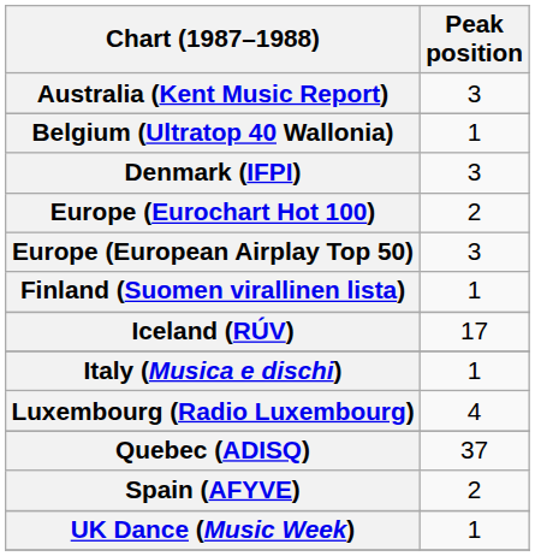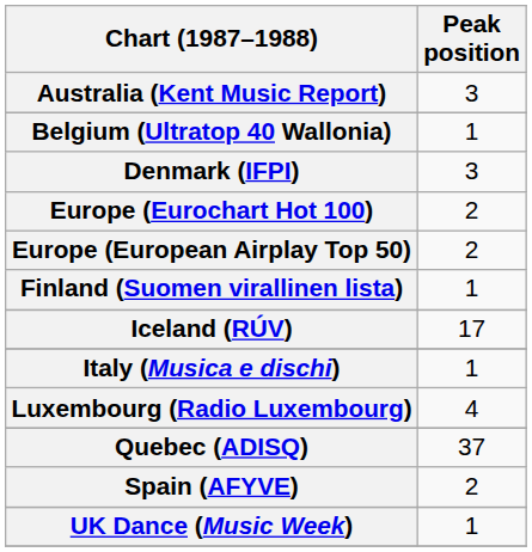 <table class="wikitable sortable plainrowheaders" style="text-align:center">
 <tr>
 <th scope="col">Chart (1987–1988)</th>
 <th scope="col">Peak<br>position</th>
 </tr>
 <tr>
 <th scope="row">Australia (<a href='#'>Kent Music Report</a>)</th>
 <td>3</td>
 </tr>
 <tr>
 </tr>
 <tr>
 </tr>
 <tr>
 <th scope="row">Belgium (<a href='#'>Ultratop 40</a> Wallonia)</th>
 <td>1</td>
 </tr>
 <tr>
 <th scope="row">Denmark (<a href='#'>IFPI</a>)</th>
 <td>3</td>
 </tr>
 <tr>
 <th scope="row">Europe (<a href='#'>Eurochart Hot 100</a>)</th>
 <td>2</td>
 </tr>
 <tr>
 <th scope="row">Europe (European Airplay Top 50)</th>
-<td>3</td>
+<td>2</td>
 </tr>
 <tr>
 <th scope="row">Finland (<a href='#'>Suomen virallinen lista</a>)</th>
 <td>1</td>
 </tr>
 <tr>
 </tr>
 <tr>
 <th scope="row">Iceland (<a href='#'>RÚV</a>)</th>
 <td>17</td>
 </tr>
 <tr>
 </tr>
 <tr>
 <th scope="row">Italy (<em><a href='#'>Musica e dischi</a></em>)</th>
 <td>1</td>
 </tr>
 <tr>
 <th scope="row">Luxembourg (<a href='#'>Radio Luxembourg</a>)</th>
 <td align="center">4</td>
 </tr>
 <tr>
 </tr>
 <tr>
 </tr>
 <tr>
 </tr>
 <tr>
 <th scope="row">Quebec (<a href='#'>ADISQ</a>)</th>
 <td align="center">37</td>
 </tr>
 <tr>
 <th scope="row">Spain (<a href='#'>AFYVE</a>)</th>
 <td>2</td>
 </tr>
 <tr>
 </tr>
 <tr>
 </tr>
 <tr>
 </tr>
 <tr>
 <th scope="row"><a href='#'>UK Dance</a> (<em><a href='#'>Music Week</a></em>)</th>
 <td>1</td>
 </tr>
 <tr>
 </tr>
 </table>
